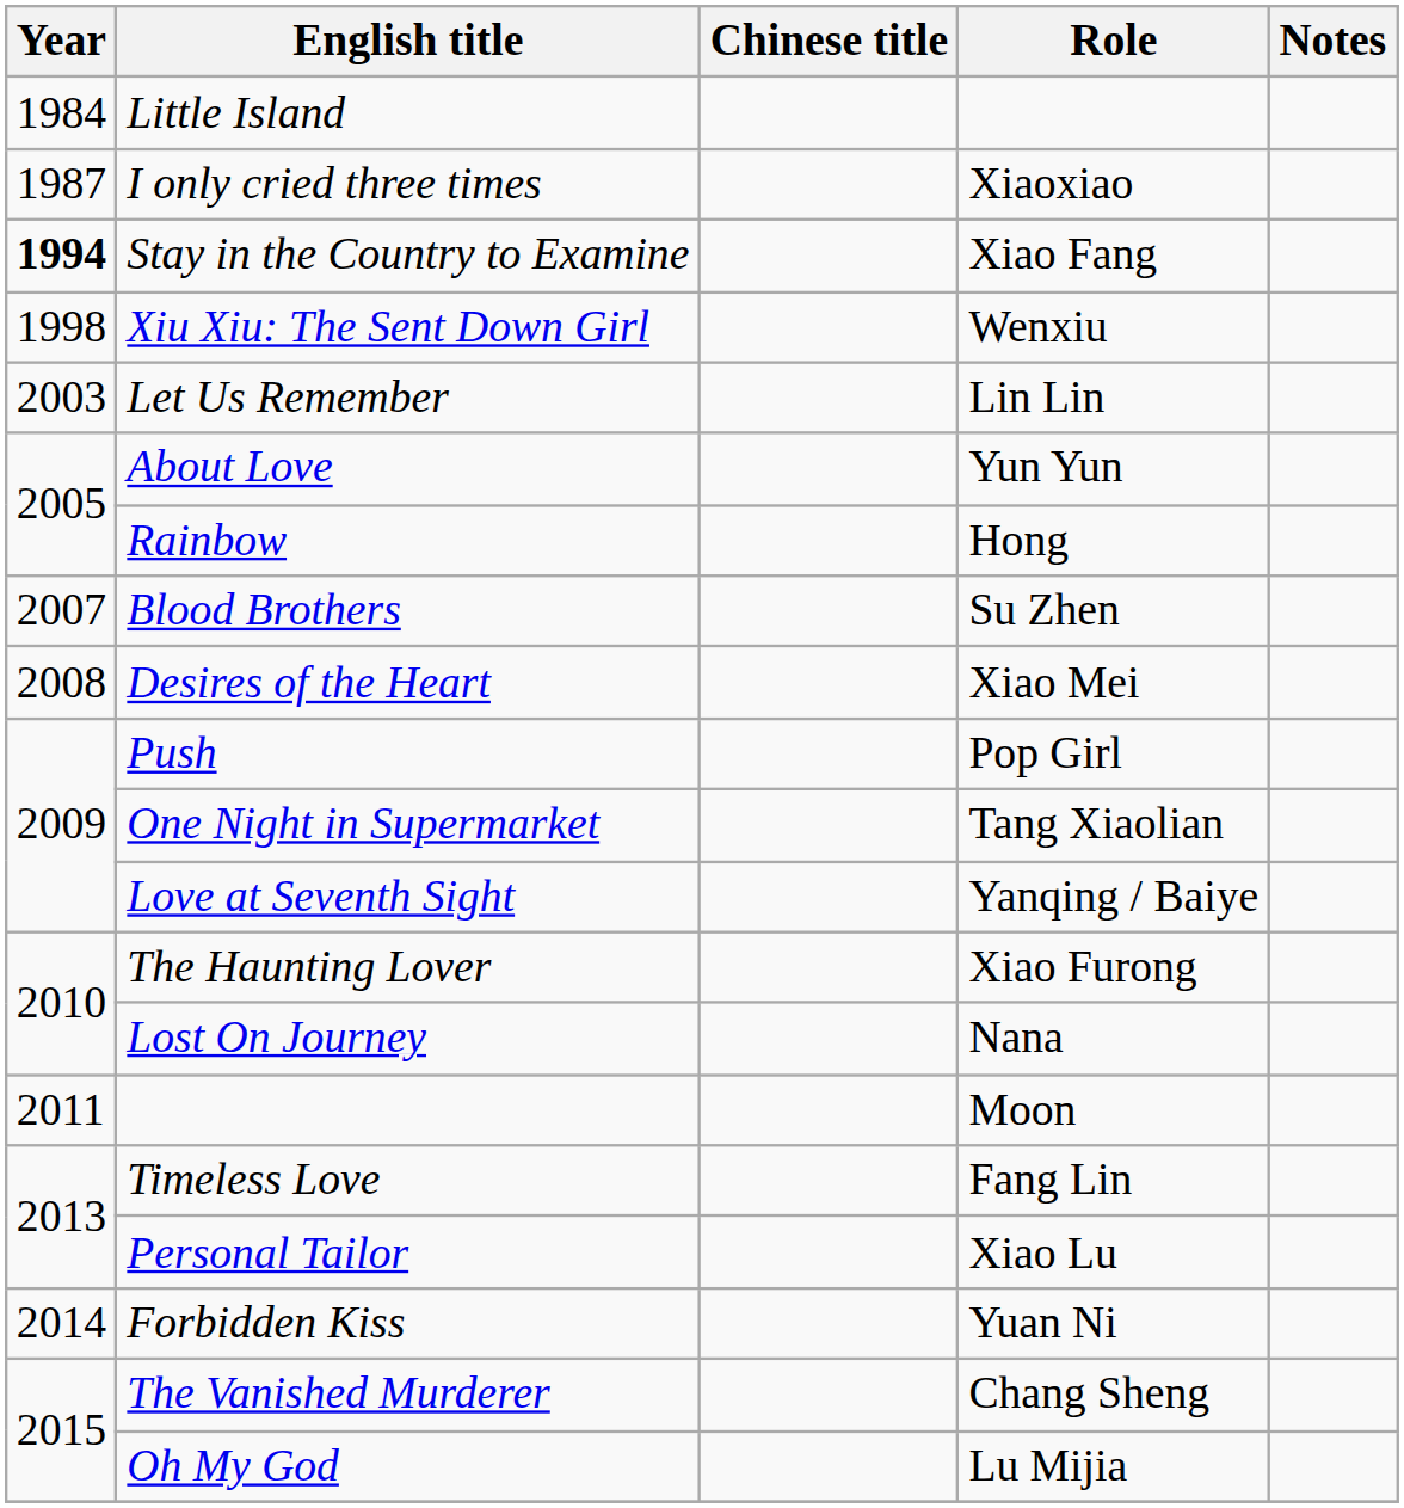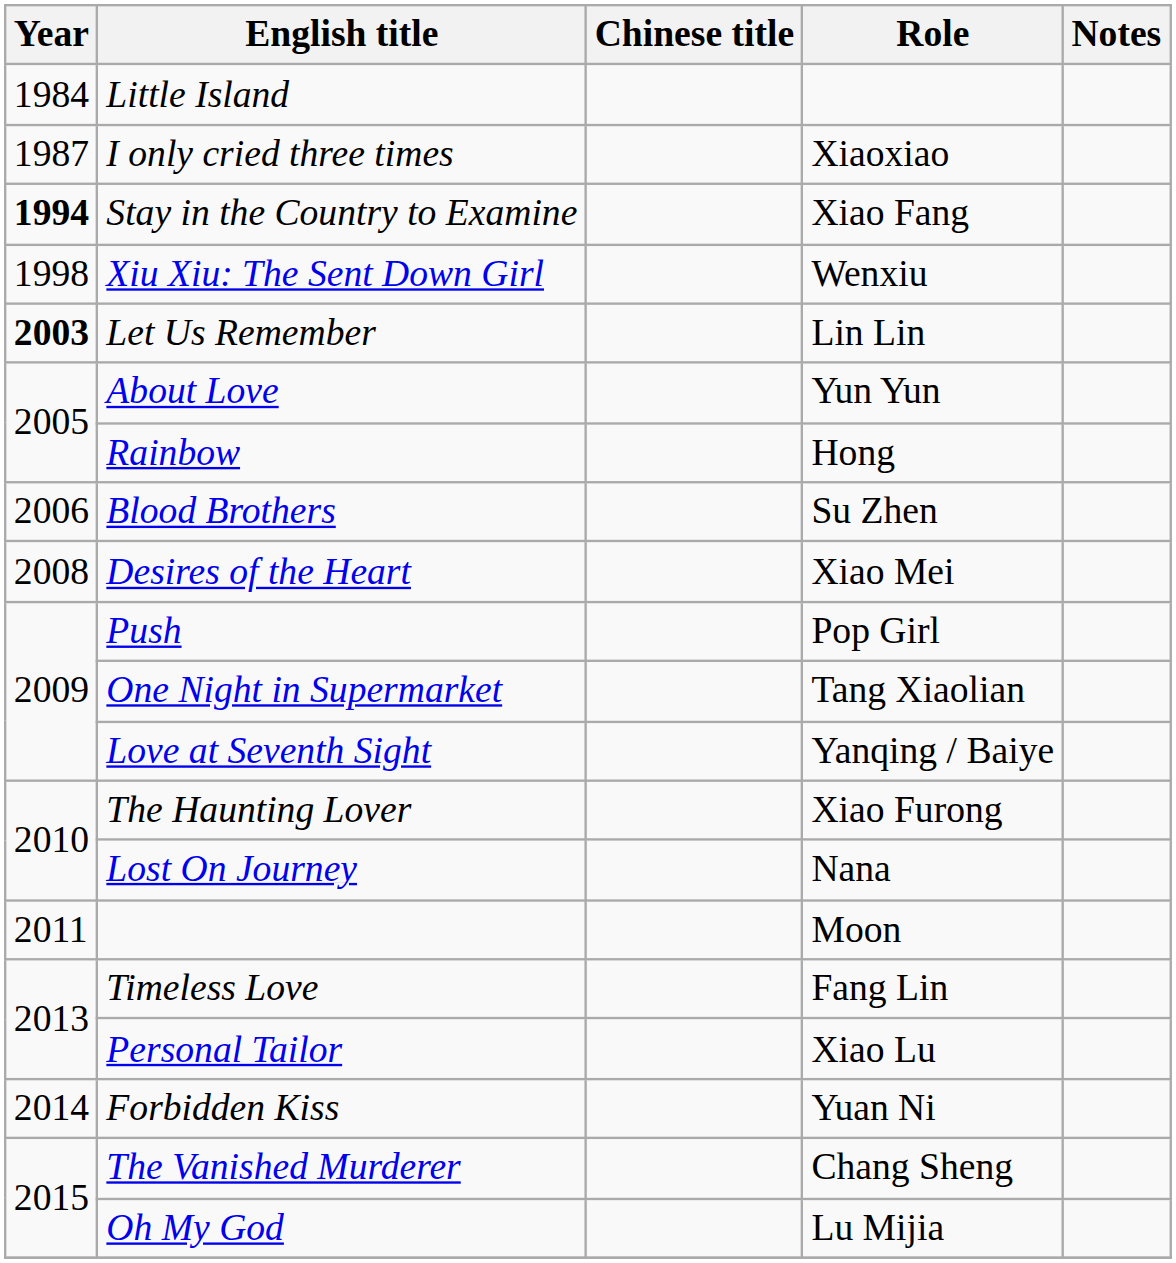 <table class="wikitable">
 <tr>
 <th>Year</th>
 <th>English title</th>
 <th>Chinese title</th>
 <th>Role</th>
 <th>Notes</th>
 </tr>
 <tr>
 <td rowspan="1">1984</td>
 <td><em>Little Island</em></td>
 <td></td>
 <td></td>
 <td></td>
 </tr>
 <tr>
 <td rowspan="1">1987</td>
 <td><em>I only cried three times</em></td>
 <td></td>
 <td>Xiaoxiao</td>
 <td></td>
 </tr>
 <tr>
 <td rowspan="1"><strong>1994</strong></td>
 <td><em>Stay in the Country to Examine</em></td>
 <td></td>
 <td>Xiao Fang</td>
 <td></td>
 </tr>
 <tr>
 <td rowspan="1">1998</td>
 <td><em><a href='#'>Xiu Xiu: The Sent Down Girl</a></em></td>
 <td></td>
 <td>Wenxiu</td>
 <td></td>
 </tr>
 <tr>
-<td rowspan="1">2003</td>
+<td rowspan="1"><strong>2003</strong></td>
 <td><em>Let Us Remember</em></td>
 <td></td>
 <td>Lin Lin</td>
 <td></td>
 </tr>
 <tr>
 <td rowspan="2">2005</td>
 <td><em><a href='#'>About Love</a></em></td>
 <td></td>
 <td>Yun Yun</td>
 <td></td>
 </tr>
 <tr>
 <td><em><a href='#'>Rainbow</a></em></td>
 <td></td>
 <td>Hong</td>
 <td></td>
 </tr>
 <tr>
-<td rowspan="1">2007</td>
+<td rowspan="1">2006</td>
 <td><em><a href='#'>Blood Brothers</a></em></td>
 <td></td>
 <td>Su Zhen</td>
 <td></td>
 </tr>
 <tr>
 <td rowspan="1">2008</td>
 <td><em><a href='#'>Desires of the Heart</a></em></td>
 <td></td>
 <td>Xiao Mei</td>
 <td></td>
 </tr>
 <tr>
 <td rowspan="3">2009</td>
 <td><em><a href='#'>Push</a></em></td>
 <td></td>
 <td>Pop Girl</td>
 <td></td>
 </tr>
 <tr>
 <td><em><a href='#'>One Night in Supermarket</a></em></td>
 <td></td>
 <td>Tang Xiaolian</td>
 <td></td>
 </tr>
 <tr>
 <td><em><a href='#'>Love at Seventh Sight</a></em></td>
 <td></td>
 <td>Yanqing / Baiye</td>
 <td></td>
 </tr>
 <tr>
 <td rowspan="2">2010</td>
 <td><em>The Haunting Lover</em></td>
 <td></td>
 <td>Xiao Furong</td>
 <td></td>
 </tr>
 <tr>
 <td><em><a href='#'>Lost On Journey</a></em></td>
 <td></td>
 <td>Nana</td>
 <td></td>
 </tr>
 <tr>
 <td rowspan="1">2011</td>
 <td></td>
 <td></td>
 <td>Moon</td>
 <td></td>
 </tr>
 <tr>
 <td rowspan="2">2013</td>
 <td><em>Timeless Love</em></td>
 <td></td>
 <td>Fang Lin</td>
 <td></td>
 </tr>
 <tr>
 <td><em><a href='#'>Personal Tailor</a></em></td>
 <td></td>
 <td>Xiao Lu</td>
 <td></td>
 </tr>
 <tr>
 <td rowspan="1">2014</td>
 <td><em>Forbidden Kiss</em></td>
 <td></td>
 <td>Yuan Ni</td>
 <td></td>
 </tr>
 <tr>
 <td rowspan="2">2015</td>
 <td><em><a href='#'>The Vanished Murderer</a></em></td>
 <td></td>
 <td>Chang Sheng</td>
 <td></td>
 </tr>
 <tr>
 <td><em><a href='#'>Oh My God</a></em></td>
 <td></td>
 <td>Lu Mijia</td>
 <td></td>
 </tr>
 <tr>
 </tr>
 </table>
